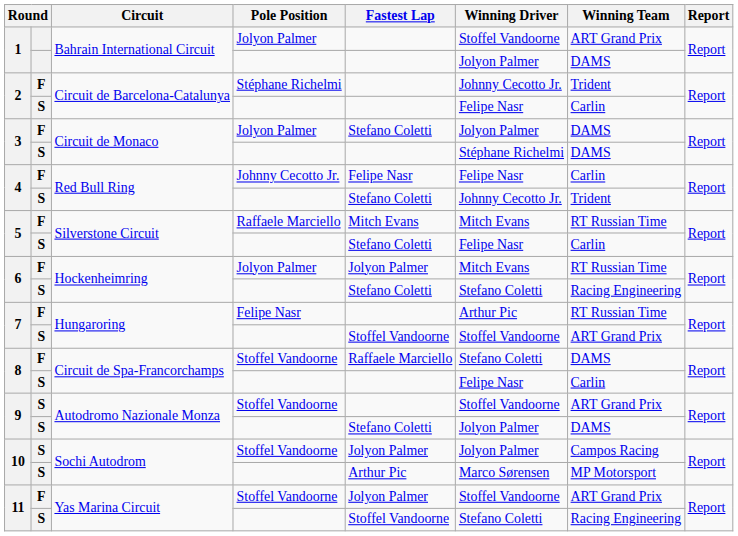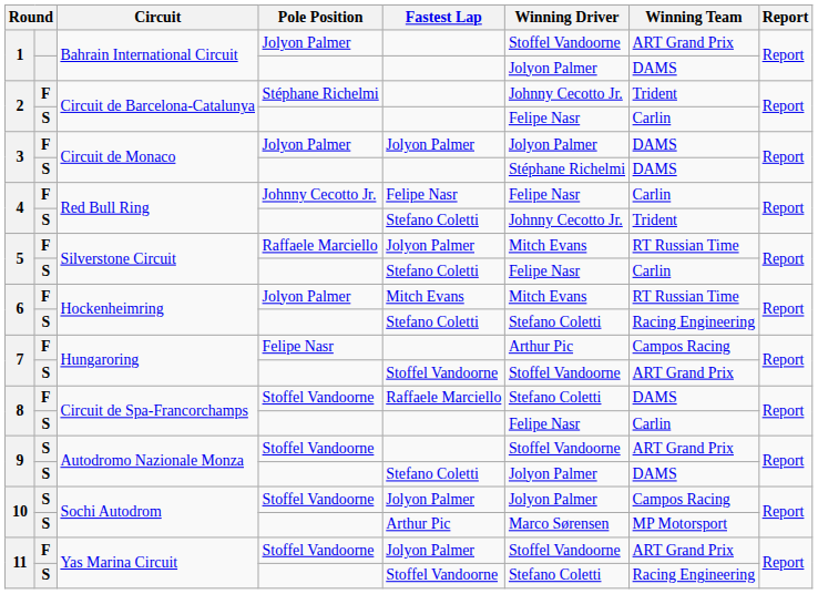 <table class="wikitable" style="font-size: 85%;">
 <tr>
 <th colspan=2>Round</th>
 <th>Circuit</th>
 <th>Pole Position</th>
 <th><a href='#'>Fastest Lap</a></th>
 <th>Winning Driver</th>
 <th>Winning Team</th>
 <th>Report</th>
 </tr>
 <tr>
 <th rowspan=2>1</th>
 <th></th>
 <td rowspan=2> <a href='#'>Bahrain International Circuit</a></td>
 <td> <a href='#'>Jolyon Palmer</a></td>
 <td> </td>
 <td> <a href='#'>Stoffel Vandoorne</a></td>
 <td> <a href='#'>ART Grand Prix</a></td>
 <td rowspan=2><a href='#'>Report</a></td>
 </tr>
 <tr>
 <th></th>
 <td></td>
 <td> </td>
 <td> <a href='#'>Jolyon Palmer</a></td>
 <td> <a href='#'>DAMS</a></td>
 </tr>
 <tr>
 <th rowspan=2>2</th>
 <th>F</th>
 <td rowspan=2> <a href='#'>Circuit de Barcelona-Catalunya</a></td>
 <td> <a href='#'>Stéphane Richelmi</a></td>
 <td> </td>
 <td> <a href='#'>Johnny Cecotto Jr.</a></td>
 <td> <a href='#'>Trident</a></td>
 <td rowspan=2><a href='#'>Report</a></td>
 </tr>
 <tr>
 <th>S</th>
 <td></td>
 <td> </td>
 <td> <a href='#'>Felipe Nasr</a></td>
 <td> <a href='#'>Carlin</a></td>
 </tr>
 <tr>
 <th rowspan=2>3</th>
 <th>F</th>
 <td rowspan=2> <a href='#'>Circuit de Monaco</a></td>
 <td> <a href='#'>Jolyon Palmer</a></td>
-<td> <a href='#'>Stefano Coletti</a></td>
+<td> <a href='#'>Jolyon Palmer</a></td>
 <td> <a href='#'>Jolyon Palmer</a></td>
 <td> <a href='#'>DAMS</a></td>
 <td rowspan=2><a href='#'>Report</a></td>
 </tr>
 <tr>
 <th>S</th>
 <td></td>
 <td> </td>
 <td> <a href='#'>Stéphane Richelmi</a></td>
 <td> <a href='#'>DAMS</a></td>
 </tr>
 <tr>
 <th rowspan=2>4</th>
 <th>F</th>
 <td rowspan=2> <a href='#'>Red Bull Ring</a></td>
 <td> <a href='#'>Johnny Cecotto Jr.</a></td>
 <td> <a href='#'>Felipe Nasr</a></td>
 <td> <a href='#'>Felipe Nasr</a></td>
 <td> <a href='#'>Carlin</a></td>
 <td rowspan=2><a href='#'>Report</a></td>
 </tr>
 <tr>
 <th>S</th>
 <td></td>
 <td> <a href='#'>Stefano Coletti</a></td>
 <td> <a href='#'>Johnny Cecotto Jr.</a></td>
 <td> <a href='#'>Trident</a></td>
 </tr>
 <tr>
 <th rowspan=2>5</th>
 <th>F</th>
 <td rowspan=2> <a href='#'>Silverstone Circuit</a></td>
 <td> <a href='#'>Raffaele Marciello</a></td>
-<td> <a href='#'>Mitch Evans</a></td>
+<td> <a href='#'>Jolyon Palmer</a></td>
 <td> <a href='#'>Mitch Evans</a></td>
 <td> <a href='#'>RT Russian Time</a></td>
 <td rowspan=2><a href='#'>Report</a></td>
 </tr>
 <tr>
 <th>S</th>
 <td></td>
 <td> <a href='#'>Stefano Coletti</a></td>
 <td> <a href='#'>Felipe Nasr</a></td>
 <td> <a href='#'>Carlin</a></td>
 </tr>
 <tr>
 <th rowspan=2>6</th>
 <th>F</th>
 <td rowspan=2> <a href='#'>Hockenheimring</a></td>
 <td> <a href='#'>Jolyon Palmer</a></td>
-<td> <a href='#'>Jolyon Palmer</a></td>
+<td> <a href='#'>Mitch Evans</a></td>
 <td> <a href='#'>Mitch Evans</a></td>
 <td> <a href='#'>RT Russian Time</a></td>
 <td rowspan=2><a href='#'>Report</a></td>
 </tr>
 <tr>
 <th>S</th>
 <td></td>
 <td> <a href='#'>Stefano Coletti</a></td>
 <td> <a href='#'>Stefano Coletti</a></td>
 <td> <a href='#'>Racing Engineering</a></td>
 </tr>
 <tr>
 <th rowspan=2>7</th>
 <th>F</th>
 <td rowspan=2> <a href='#'>Hungaroring</a></td>
 <td> <a href='#'>Felipe Nasr</a></td>
 <td> </td>
 <td> <a href='#'>Arthur Pic</a></td>
-<td> <a href='#'>RT Russian Time</a></td>
+<td> <a href='#'>Campos Racing</a></td>
 <td rowspan=2><a href='#'>Report</a></td>
 </tr>
 <tr>
 <th>S</th>
 <td></td>
 <td> <a href='#'>Stoffel Vandoorne</a></td>
 <td> <a href='#'>Stoffel Vandoorne</a></td>
 <td> <a href='#'>ART Grand Prix</a></td>
 </tr>
 <tr>
 <th rowspan=2>8</th>
 <th>F</th>
 <td rowspan=2> <a href='#'>Circuit de Spa-Francorchamps</a></td>
 <td> <a href='#'>Stoffel Vandoorne</a></td>
 <td> <a href='#'>Raffaele Marciello</a></td>
 <td> <a href='#'>Stefano Coletti</a></td>
 <td> <a href='#'>DAMS</a></td>
 <td rowspan=2><a href='#'>Report</a></td>
 </tr>
 <tr>
 <th>S</th>
 <td></td>
 <td> </td>
 <td> <a href='#'>Felipe Nasr</a></td>
 <td> <a href='#'>Carlin</a></td>
 </tr>
 <tr>
 <th rowspan=2>9</th>
 <th>S</th>
 <td rowspan=2> <a href='#'>Autodromo Nazionale Monza</a></td>
 <td> <a href='#'>Stoffel Vandoorne</a></td>
 <td> </td>
 <td> <a href='#'>Stoffel Vandoorne</a></td>
 <td> <a href='#'>ART Grand Prix</a></td>
 <td rowspan=2><a href='#'>Report</a></td>
 </tr>
 <tr>
 <th>S</th>
 <td></td>
 <td> <a href='#'>Stefano Coletti</a></td>
 <td> <a href='#'>Jolyon Palmer</a></td>
 <td> <a href='#'>DAMS</a></td>
 </tr>
 <tr>
 <th rowspan=2>10</th>
 <th>S</th>
 <td rowspan=2> <a href='#'>Sochi Autodrom</a></td>
 <td> <a href='#'>Stoffel Vandoorne</a></td>
 <td> <a href='#'>Jolyon Palmer</a></td>
 <td> <a href='#'>Jolyon Palmer</a></td>
 <td> <a href='#'>Campos Racing</a></td>
 <td rowspan=2><a href='#'>Report</a></td>
 </tr>
 <tr>
 <th>S</th>
 <td></td>
 <td> <a href='#'>Arthur Pic</a></td>
 <td> <a href='#'>Marco Sørensen</a></td>
 <td> <a href='#'>MP Motorsport</a></td>
 </tr>
 <tr>
 <th rowspan=2>11</th>
 <th>F</th>
 <td rowspan=2> <a href='#'>Yas Marina Circuit</a></td>
 <td> <a href='#'>Stoffel Vandoorne</a></td>
 <td> <a href='#'>Jolyon Palmer</a></td>
 <td> <a href='#'>Stoffel Vandoorne</a></td>
 <td> <a href='#'>ART Grand Prix</a></td>
 <td rowspan=2><a href='#'>Report</a></td>
 </tr>
 <tr>
 <th>S</th>
 <td></td>
 <td> <a href='#'>Stoffel Vandoorne</a></td>
 <td> <a href='#'>Stefano Coletti</a></td>
 <td> <a href='#'>Racing Engineering</a></td>
 </tr>
 </table>
